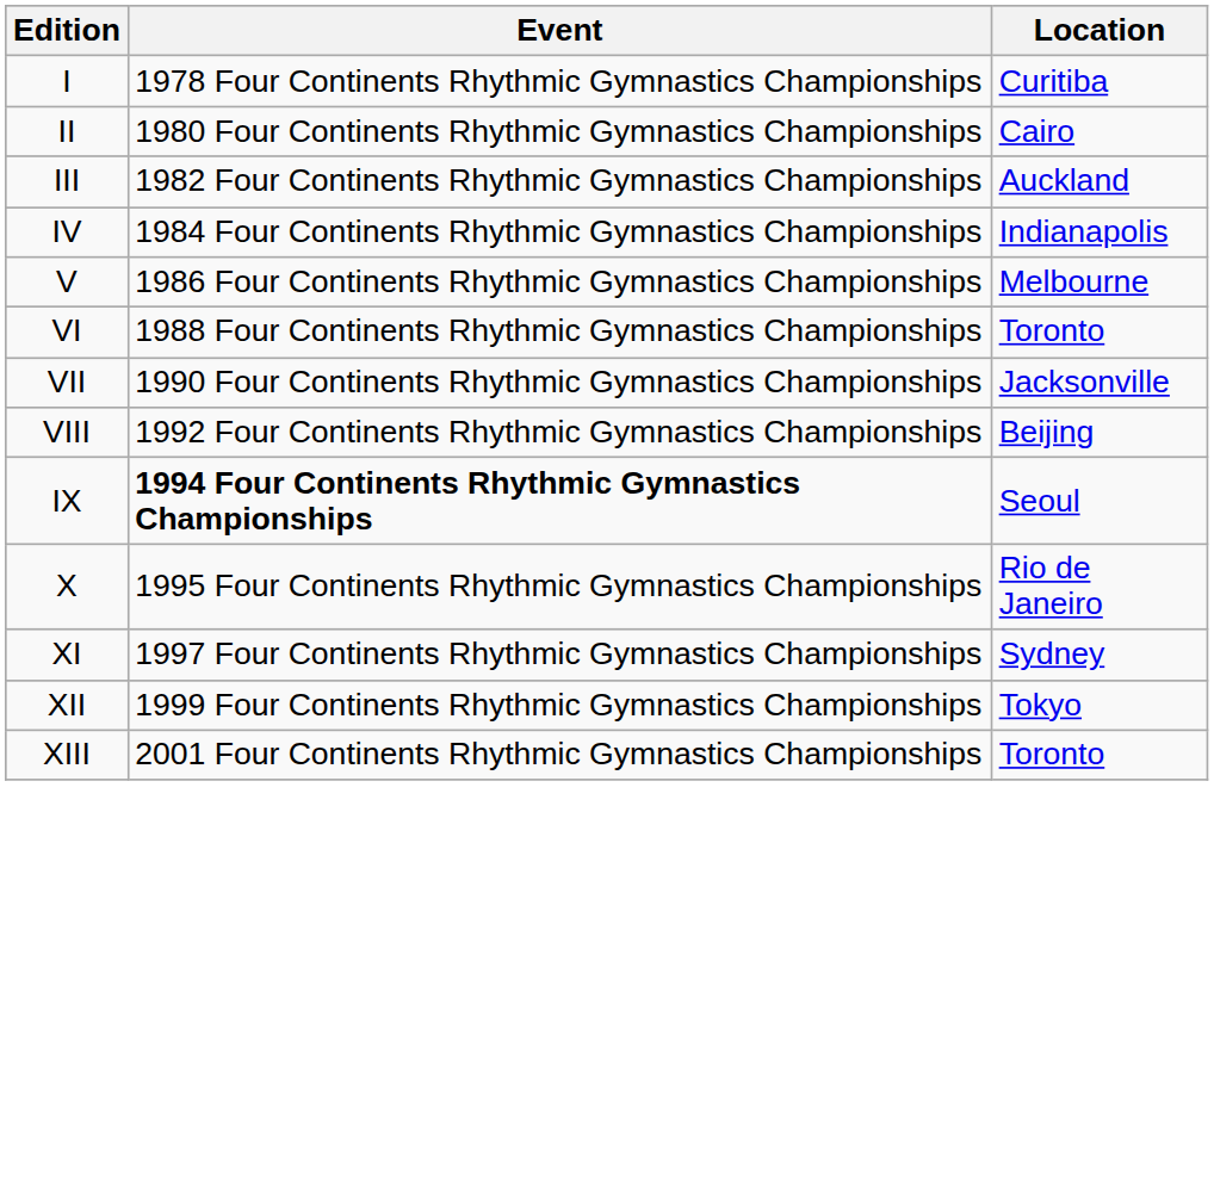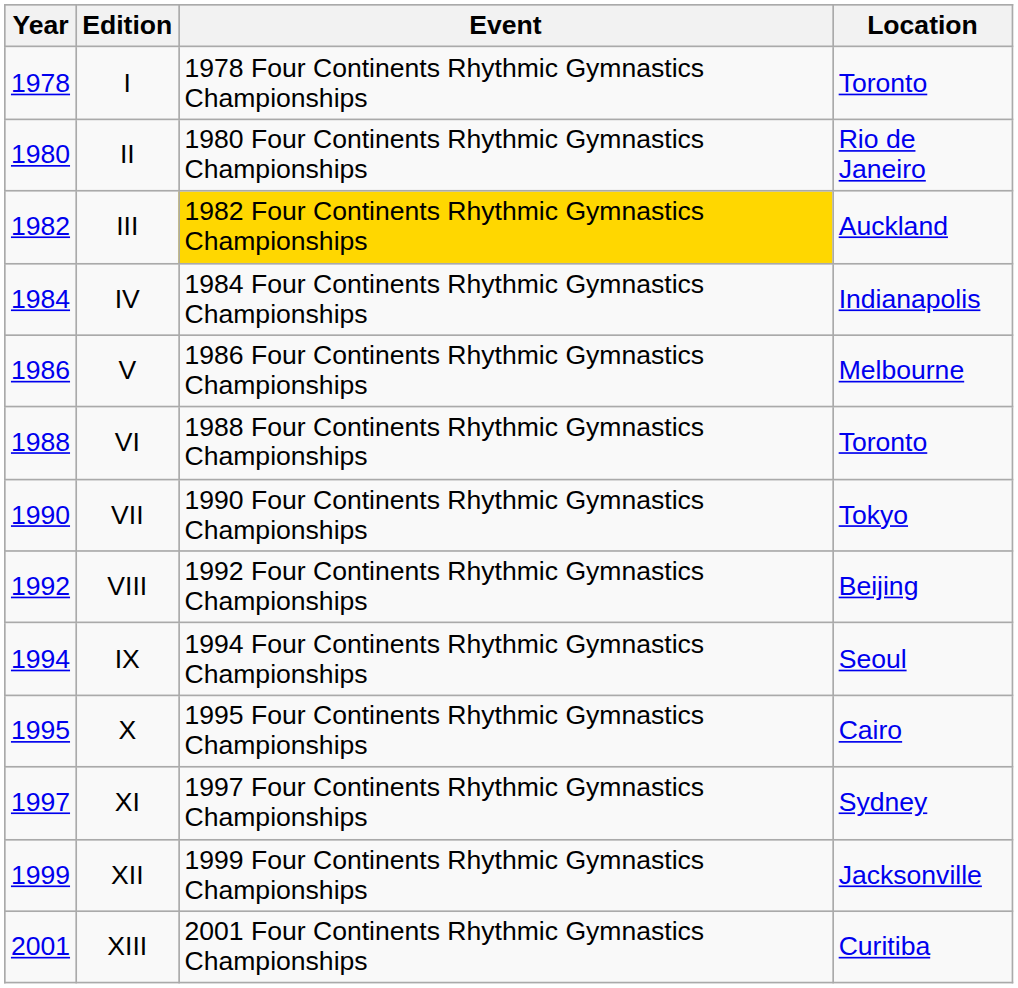 <table class="wikitable sortable">
 <tr>
+<th>Year</th>
 <th>Edition</th>
 <th>Event</th>
 <th>Location</th>
 </tr>
 <tr>
+<td><a href='#'>1978</a></td>
 <td align=center>I</td>
 <td>1978 Four Continents Rhythmic Gymnastics Championships</td>
-<td> <a href='#'>Curitiba</a></td>
+<td> <a href='#'>Toronto</a></td>
 </tr>
 <tr>
+<td><a href='#'>1980</a></td>
 <td align=center>II</td>
 <td>1980 Four Continents Rhythmic Gymnastics Championships</td>
-<td> <a href='#'>Cairo</a></td>
+<td> <a href='#'>Rio de Janeiro</a></td>
 </tr>
 <tr>
+<td><a href='#'>1982</a></td>
 <td align=center>III</td>
-<td>1982 Four Continents Rhythmic Gymnastics Championships</td>
+<td style="background: gold;">1982 Four Continents Rhythmic Gymnastics Championships</td>
 <td> <a href='#'>Auckland</a></td>
 </tr>
 <tr>
+<td><a href='#'>1984</a></td>
 <td align=center>IV</td>
 <td>1984 Four Continents Rhythmic Gymnastics Championships</td>
 <td> <a href='#'>Indianapolis</a></td>
 </tr>
 <tr>
+<td><a href='#'>1986</a></td>
 <td align=center>V</td>
 <td>1986 Four Continents Rhythmic Gymnastics Championships</td>
 <td> <a href='#'>Melbourne</a></td>
 </tr>
 <tr>
+<td><a href='#'>1988</a></td>
 <td align=center>VI</td>
 <td>1988 Four Continents Rhythmic Gymnastics Championships</td>
 <td> <a href='#'>Toronto</a></td>
 </tr>
 <tr>
+<td><a href='#'>1990</a></td>
 <td align=center>VII</td>
 <td>1990 Four Continents Rhythmic Gymnastics Championships</td>
-<td> <a href='#'>Jacksonville</a></td>
+<td> <a href='#'>Tokyo</a></td>
 </tr>
 <tr>
+<td><a href='#'>1992</a></td>
 <td align=center>VIII</td>
 <td>1992 Four Continents Rhythmic Gymnastics Championships</td>
 <td> <a href='#'>Beijing</a></td>
 </tr>
 <tr>
+<td><a href='#'>1994</a></td>
 <td align=center>IX</td>
-<td><strong>1994 Four Continents Rhythmic Gymnastics Championships</strong></td>
+<td>1994 Four Continents Rhythmic Gymnastics Championships</td>
 <td> <a href='#'>Seoul</a></td>
 </tr>
 <tr>
+<td><a href='#'>1995</a></td>
 <td align=center>X</td>
 <td>1995 Four Continents Rhythmic Gymnastics Championships</td>
-<td> <a href='#'>Rio de Janeiro</a></td>
+<td> <a href='#'>Cairo</a></td>
 </tr>
 <tr>
+<td><a href='#'>1997</a></td>
 <td align=center>XI</td>
 <td>1997 Four Continents Rhythmic Gymnastics Championships</td>
 <td> <a href='#'>Sydney</a></td>
 </tr>
 <tr>
+<td><a href='#'>1999</a></td>
 <td align=center>XII</td>
 <td>1999 Four Continents Rhythmic Gymnastics Championships</td>
-<td> <a href='#'>Tokyo</a></td>
+<td> <a href='#'>Jacksonville</a></td>
 </tr>
 <tr>
+<td><a href='#'>2001</a></td>
 <td align=center>XIII</td>
 <td>2001 Four Continents Rhythmic Gymnastics Championships</td>
-<td> <a href='#'>Toronto</a></td>
+<td> <a href='#'>Curitiba</a></td>
 </tr>
 </table>
